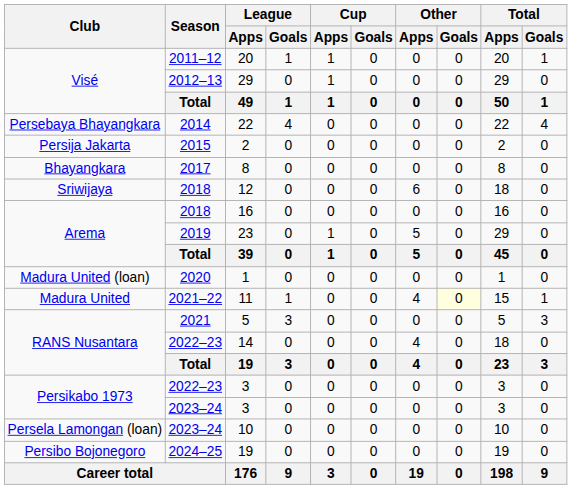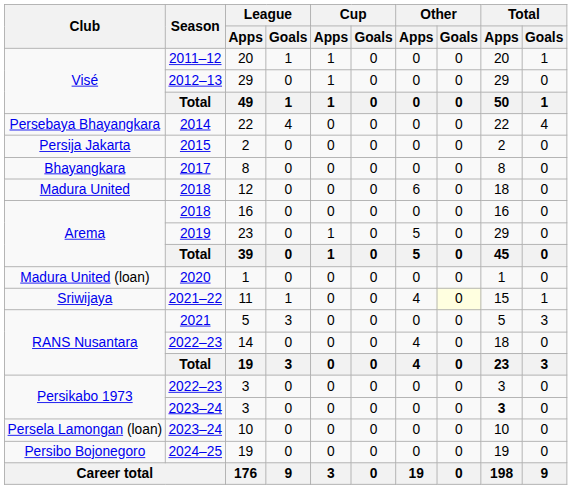 <table class="wikitable" style="text-align: center;">
 <tr>
 <th rowspan="2">Club</th>
 <th rowspan="2">Season</th>
 <th colspan="2">League</th>
 <th colspan="2">Cup</th>
 <th colspan="2">Other</th>
 <th colspan="2">Total</th>
 </tr>
 <tr>
 <th>Apps</th>
 <th>Goals</th>
 <th>Apps</th>
 <th>Goals</th>
 <th>Apps</th>
 <th>Goals</th>
 <th>Apps</th>
 <th>Goals</th>
 </tr>
 <tr>
 <td rowspan=3><a href='#'>Visé</a></td>
 <td><a href='#'>2011–12</a></td>
 <td>20</td>
 <td>1</td>
 <td>1</td>
 <td>0</td>
 <td>0</td>
 <td>0</td>
 <td>20</td>
 <td>1</td>
 </tr>
 <tr>
 <td><a href='#'>2012–13</a></td>
 <td>29</td>
 <td>0</td>
 <td>1</td>
 <td>0</td>
 <td>0</td>
 <td>0</td>
 <td>29</td>
 <td>0</td>
 </tr>
 <tr>
 <th colspan="1">Total</th>
 <th>49</th>
 <th>1</th>
 <th>1</th>
 <th>0</th>
 <th>0</th>
 <th>0</th>
 <th>50</th>
 <th>1</th>
 </tr>
 <tr>
 <td><a href='#'>Persebaya Bhayangkara</a></td>
 <td><a href='#'>2014</a></td>
 <td>22</td>
 <td>4</td>
 <td>0</td>
 <td>0</td>
 <td>0</td>
 <td>0</td>
 <td>22</td>
 <td>4</td>
 </tr>
 <tr>
 <td><a href='#'>Persija Jakarta</a></td>
 <td><a href='#'>2015</a></td>
 <td>2</td>
 <td>0</td>
 <td>0</td>
 <td>0</td>
 <td>0</td>
 <td>0</td>
 <td>2</td>
 <td>0</td>
 </tr>
 <tr>
 <td rowspan=1><a href='#'>Bhayangkara</a></td>
 <td><a href='#'>2017</a></td>
 <td>8</td>
 <td>0</td>
 <td>0</td>
 <td>0</td>
 <td>0</td>
 <td>0</td>
 <td>8</td>
 <td>0</td>
 </tr>
 <tr>
-<td rowspan=1><a href='#'>Sriwijaya</a></td>
+<td rowspan=1><a href='#'>Madura United</a></td>
 <td><a href='#'>2018</a></td>
 <td>12</td>
 <td>0</td>
 <td>0</td>
 <td>0</td>
 <td>6</td>
 <td>0</td>
 <td>18</td>
 <td>0</td>
 </tr>
 <tr>
 <td rowspan=3><a href='#'>Arema</a></td>
 <td><a href='#'>2018</a></td>
 <td>16</td>
 <td>0</td>
 <td>0</td>
 <td>0</td>
 <td>0</td>
 <td>0</td>
 <td>16</td>
 <td>0</td>
 </tr>
 <tr>
 <td><a href='#'>2019</a></td>
 <td>23</td>
 <td>0</td>
 <td>1</td>
 <td>0</td>
 <td>5</td>
 <td>0</td>
 <td>29</td>
 <td>0</td>
 </tr>
 <tr>
 <th colspan="1">Total</th>
 <th>39</th>
 <th>0</th>
 <th>1</th>
 <th>0</th>
 <th>5</th>
 <th>0</th>
 <th>45</th>
 <th>0</th>
 </tr>
 <tr>
 <td rowspan=1><a href='#'>Madura United</a> (loan)</td>
 <td><a href='#'>2020</a></td>
 <td>1</td>
 <td>0</td>
 <td>0</td>
 <td>0</td>
 <td>0</td>
 <td>0</td>
 <td>1</td>
 <td>0</td>
 </tr>
 <tr>
-<td rowspan=1><a href='#'>Madura United</a></td>
+<td rowspan=1><a href='#'>Sriwijaya</a></td>
 <td><a href='#'>2021–22</a></td>
 <td>11</td>
 <td>1</td>
 <td>0</td>
 <td>0</td>
 <td>4</td>
 <td style="background: lightyellow;">0</td>
 <td>15</td>
 <td>1</td>
 </tr>
 <tr>
 <td rowspan=3><a href='#'>RANS Nusantara</a></td>
 <td><a href='#'>2021</a></td>
 <td>5</td>
 <td>3</td>
 <td>0</td>
 <td>0</td>
 <td>0</td>
 <td>0</td>
 <td>5</td>
 <td>3</td>
 </tr>
 <tr>
 <td><a href='#'>2022–23</a></td>
 <td>14</td>
 <td>0</td>
 <td>0</td>
 <td>0</td>
 <td>4</td>
 <td>0</td>
 <td>18</td>
 <td>0</td>
 </tr>
 <tr>
 <th colspan="1">Total</th>
 <th>19</th>
 <th>3</th>
 <th>0</th>
 <th>0</th>
 <th>4</th>
 <th>0</th>
 <th>23</th>
 <th>3</th>
 </tr>
 <tr>
 <td rowspan="2"><a href='#'>Persikabo 1973</a></td>
 <td><a href='#'>2022–23</a></td>
 <td>3</td>
 <td>0</td>
 <td>0</td>
 <td>0</td>
 <td>0</td>
 <td>0</td>
 <td>3</td>
 <td>0</td>
 </tr>
 <tr>
 <td><a href='#'>2023–24</a></td>
 <td>3</td>
 <td>0</td>
 <td>0</td>
 <td>0</td>
 <td>0</td>
 <td>0</td>
-<td>3</td>
+<td><strong>3</strong></td>
 <td>0</td>
 </tr>
 <tr>
 <td rowspan="1"><a href='#'>Persela Lamongan</a> (loan)</td>
 <td><a href='#'>2023–24</a></td>
 <td>10</td>
 <td>0</td>
 <td>0</td>
 <td>0</td>
 <td>0</td>
 <td>0</td>
 <td>10</td>
 <td>0</td>
 </tr>
 <tr>
 <td rowspan="1"><a href='#'>Persibo Bojonegoro</a></td>
 <td><a href='#'>2024–25</a></td>
 <td>19</td>
 <td>0</td>
 <td>0</td>
 <td>0</td>
 <td>0</td>
 <td>0</td>
 <td>19</td>
 <td>0</td>
 </tr>
 <tr>
 <th colspan="2">Career total</th>
 <th>176</th>
 <th>9</th>
 <th>3</th>
 <th>0</th>
 <th>19</th>
 <th>0</th>
 <th>198</th>
 <th>9</th>
 </tr>
 </table>
